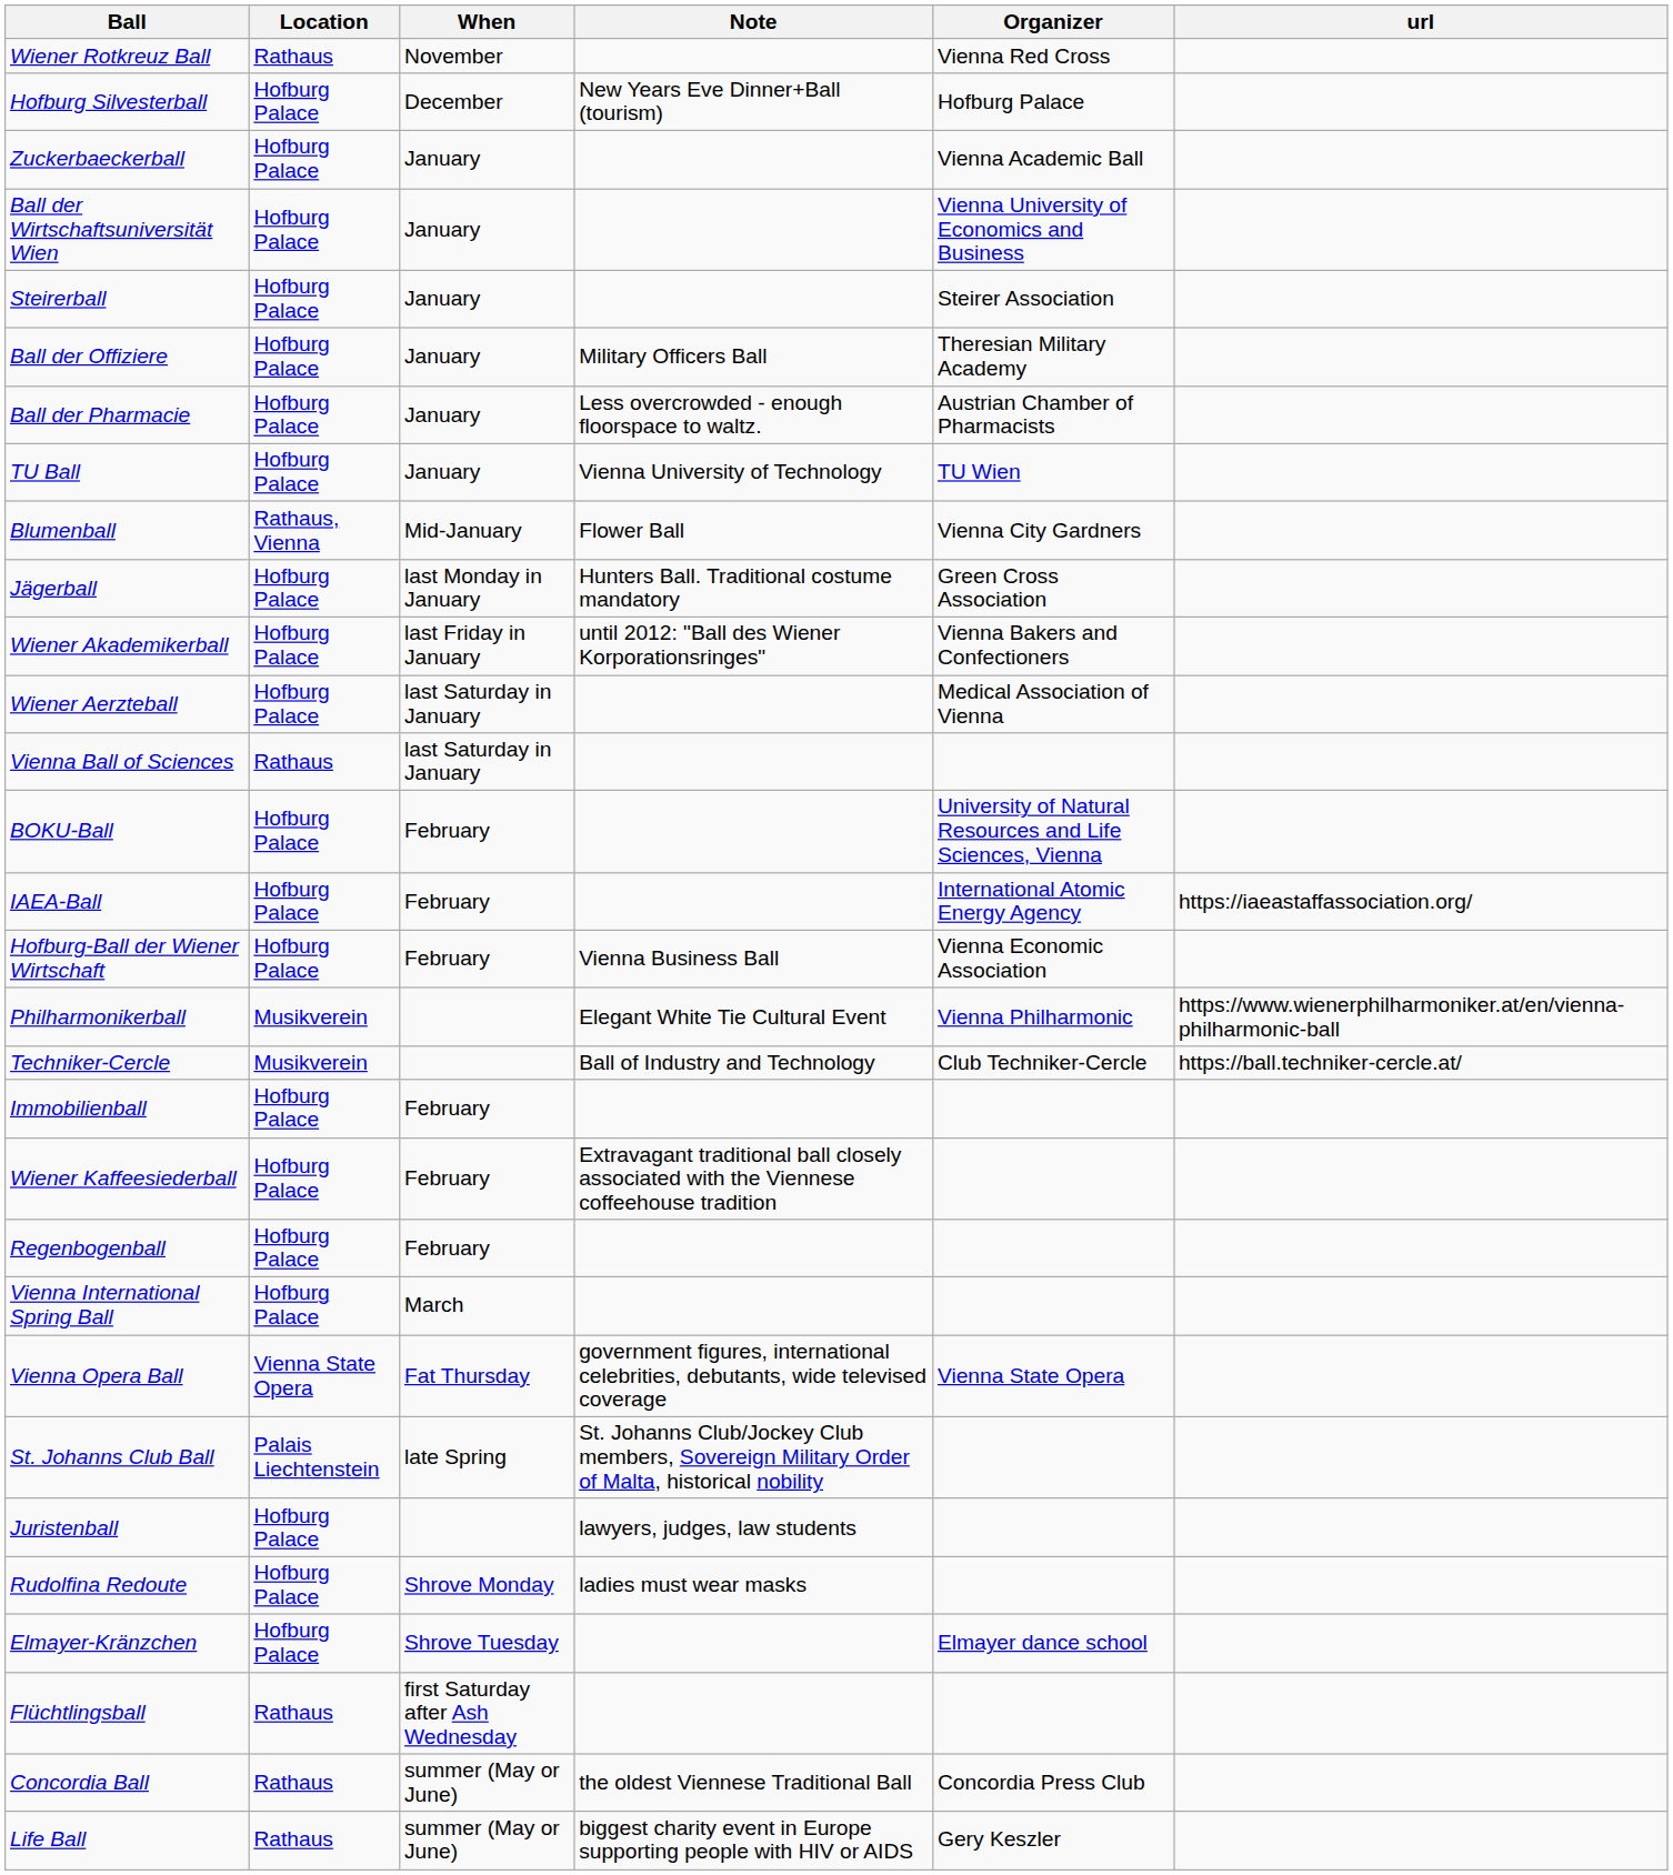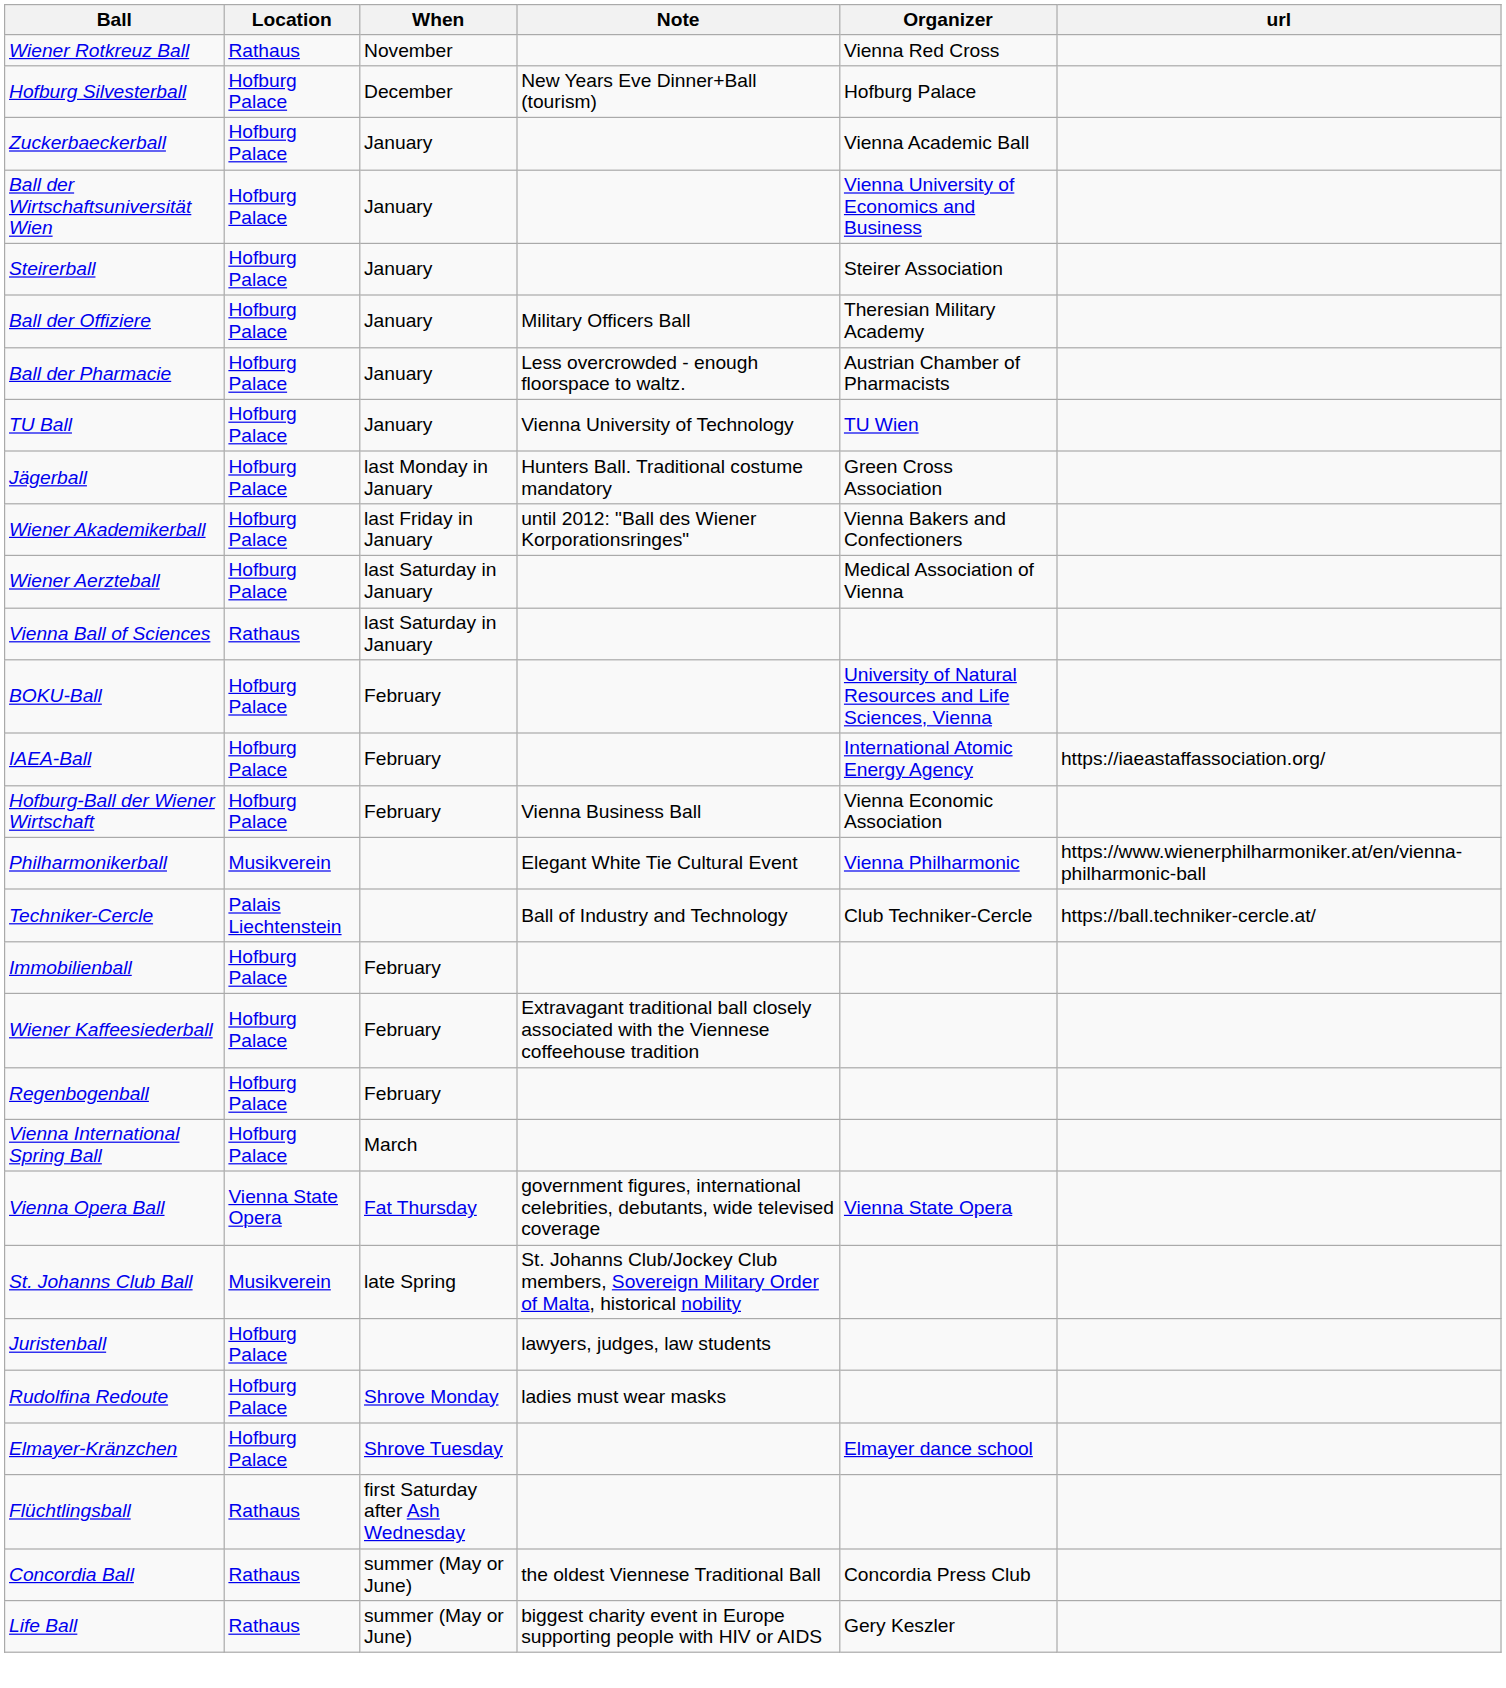 <table class="wikitable sortable">
 <tr>
 <th>Ball</th>
 <th>Location</th>
 <th>When</th>
 <th>Note</th>
 <th>Organizer</th>
 <th>url</th>
 </tr>
 <tr>
 <td><em><a href='#'>Wiener Rotkreuz Ball</a></em></td>
 <td><a href='#'>Rathaus</a></td>
 <td>November</td>
 <td></td>
 <td>Vienna Red Cross</td>
 <td></td>
 </tr>
 <tr>
 <td><em><a href='#'>Hofburg Silvesterball</a></em></td>
 <td><a href='#'>Hofburg Palace</a></td>
 <td>December</td>
 <td>New Years Eve Dinner+Ball (tourism)</td>
 <td>Hofburg Palace</td>
 <td></td>
 </tr>
 <tr>
 <td><em><a href='#'>Zuckerbaeckerball</a></em></td>
 <td><a href='#'>Hofburg Palace</a></td>
 <td>January</td>
 <td></td>
 <td>Vienna Academic Ball</td>
 <td></td>
 </tr>
 <tr>
 <td><em><a href='#'>Ball der Wirtschaftsuniversität Wien</a></em></td>
 <td><a href='#'>Hofburg Palace</a></td>
 <td>January</td>
 <td></td>
 <td><a href='#'>Vienna University of Economics and Business</a></td>
 <td></td>
 </tr>
 <tr>
 <td><em><a href='#'>Steirerball</a></em></td>
 <td><a href='#'>Hofburg Palace</a></td>
 <td>January</td>
 <td></td>
 <td>Steirer Association</td>
 <td></td>
 </tr>
 <tr>
 <td><em><a href='#'>Ball der Offiziere</a></em></td>
 <td><a href='#'>Hofburg Palace</a></td>
 <td>January</td>
 <td>Military Officers Ball</td>
 <td>Theresian Military Academy</td>
 <td></td>
 </tr>
 <tr>
 <td><em><a href='#'>Ball der Pharmacie</a></em></td>
 <td><a href='#'>Hofburg Palace</a></td>
 <td>January</td>
 <td>Less overcrowded - enough floorspace to waltz.</td>
 <td>Austrian Chamber of Pharmacists</td>
 <td></td>
 </tr>
 <tr>
 <td><em><a href='#'>TU Ball</a></em></td>
 <td><a href='#'>Hofburg Palace</a></td>
 <td>January</td>
 <td>Vienna University of Technology</td>
 <td><a href='#'>TU Wien</a></td>
 <td></td>
 </tr>
 <tr>
-<td><em><a href='#'>Blumenball</a></em></td>
-<td><a href='#'>Rathaus, Vienna</a></td>
-<td>Mid-January</td>
-<td>Flower Ball</td>
-<td>Vienna City Gardners</td>
-<td></td>
-</tr>
-<tr>
 <td><em><a href='#'>Jägerball</a></em></td>
 <td><a href='#'>Hofburg Palace</a></td>
 <td>last Monday in January</td>
 <td>Hunters Ball. Traditional costume mandatory</td>
 <td>Green Cross Association</td>
 <td></td>
 </tr>
 <tr>
 <td><em><a href='#'>Wiener Akademikerball</a></em></td>
 <td><a href='#'>Hofburg Palace</a></td>
 <td>last Friday in January</td>
 <td>until 2012: "Ball des Wiener Korporationsringes"</td>
 <td>Vienna Bakers and Confectioners</td>
 <td></td>
 </tr>
 <tr>
 <td><em><a href='#'>Wiener Aerzteball</a></em></td>
 <td><a href='#'>Hofburg Palace</a></td>
 <td>last Saturday in January</td>
 <td></td>
 <td>Medical Association of Vienna</td>
 <td></td>
 </tr>
 <tr>
 <td><em><a href='#'>Vienna Ball of Sciences</a></em></td>
 <td><a href='#'>Rathaus</a></td>
 <td>last Saturday in January</td>
 <td></td>
 <td></td>
 <td></td>
 </tr>
 <tr>
 <td><em><a href='#'>BOKU-Ball</a></em></td>
 <td><a href='#'>Hofburg Palace</a></td>
 <td>February</td>
 <td></td>
 <td><a href='#'>University of Natural Resources and Life Sciences, Vienna</a></td>
 <td></td>
 </tr>
 <tr>
 <td><em><a href='#'>IAEA-Ball</a></em></td>
 <td><a href='#'>Hofburg Palace</a></td>
 <td>February</td>
 <td></td>
 <td><a href='#'>International Atomic Energy Agency</a></td>
 <td>https://iaeastaffassociation.org/</td>
 </tr>
 <tr>
 <td><em><a href='#'>Hofburg-Ball der Wiener Wirtschaft</a></em></td>
 <td><a href='#'>Hofburg Palace</a></td>
 <td>February</td>
 <td>Vienna Business Ball</td>
 <td>Vienna Economic Association</td>
 <td></td>
 </tr>
 <tr>
 <td><em><a href='#'>Philharmonikerball</a></em></td>
 <td><a href='#'>Musikverein</a></td>
 <td></td>
 <td>Elegant White Tie Cultural Event</td>
 <td><a href='#'>Vienna Philharmonic</a></td>
 <td>https://www.wienerphilharmoniker.at/en/vienna-philharmonic-ball</td>
 </tr>
 <tr>
 <td><em><a href='#'>Techniker-Cercle</a></em></td>
-<td><a href='#'>Musikverein</a></td>
+<td><a href='#'>Palais Liechtenstein</a></td>
 <td></td>
 <td>Ball of Industry and Technology</td>
 <td>Club Techniker-Cercle</td>
 <td>https://ball.techniker-cercle.at/</td>
 </tr>
 <tr>
 <td><em><a href='#'>Immobilienball</a></em></td>
 <td><a href='#'>Hofburg Palace</a></td>
 <td>February</td>
 <td></td>
 <td></td>
 <td></td>
 </tr>
 <tr>
 <td><em><a href='#'>Wiener Kaffeesiederball</a></em></td>
 <td><a href='#'>Hofburg Palace</a></td>
 <td>February</td>
 <td>Extravagant traditional ball closely associated with the Viennese coffeehouse tradition</td>
 <td></td>
 <td></td>
 </tr>
 <tr>
 <td><em><a href='#'>Regenbogenball</a></em></td>
 <td><a href='#'>Hofburg Palace</a></td>
 <td>February</td>
 <td></td>
 <td></td>
 <td></td>
 </tr>
 <tr>
 <td><em><a href='#'>Vienna International Spring Ball</a></em></td>
 <td><a href='#'>Hofburg Palace</a></td>
 <td>March</td>
 <td></td>
 <td></td>
 <td></td>
 </tr>
 <tr>
 <td><em><a href='#'>Vienna Opera Ball</a></em></td>
 <td><a href='#'>Vienna State Opera</a></td>
 <td><a href='#'>Fat Thursday</a></td>
 <td>government figures, international celebrities, debutants, wide televised coverage</td>
 <td><a href='#'>Vienna State Opera</a></td>
 <td></td>
 </tr>
 <tr>
 <td><em><a href='#'>St. Johanns Club Ball</a></em></td>
-<td><a href='#'>Palais Liechtenstein</a></td>
+<td><a href='#'>Musikverein</a></td>
 <td>late Spring</td>
 <td>St. Johanns Club/Jockey Club members, <a href='#'>Sovereign Military Order of Malta</a>, historical <a href='#'>nobility</a></td>
 <td></td>
 <td></td>
 </tr>
 <tr>
 <td><em><a href='#'>Juristenball</a></em></td>
 <td><a href='#'>Hofburg Palace</a></td>
 <td></td>
 <td>lawyers, judges, law students</td>
 <td></td>
 <td></td>
 </tr>
 <tr>
 <td><em><a href='#'>Rudolfina Redoute</a></em></td>
 <td><a href='#'>Hofburg Palace</a></td>
 <td><a href='#'>Shrove Monday</a></td>
 <td>ladies must wear masks</td>
 <td></td>
 <td></td>
 </tr>
 <tr>
 <td><em><a href='#'>Elmayer-Kränzchen</a></em></td>
 <td><a href='#'>Hofburg Palace</a></td>
 <td><a href='#'>Shrove Tuesday</a></td>
 <td></td>
 <td><a href='#'>Elmayer dance school</a></td>
 <td></td>
 </tr>
 <tr>
 <td><em><a href='#'>Flüchtlingsball</a></em></td>
 <td><a href='#'>Rathaus</a></td>
 <td>first Saturday after  <a href='#'>Ash Wednesday</a></td>
 <td></td>
 <td></td>
 <td></td>
 </tr>
 <tr>
 <td><em><a href='#'>Concordia Ball</a></em></td>
 <td><a href='#'>Rathaus</a></td>
 <td>summer (May or June)</td>
 <td>the oldest Viennese Traditional Ball</td>
 <td>Concordia Press Club</td>
 <td></td>
 </tr>
 <tr>
 <td><em><a href='#'>Life Ball</a></em></td>
 <td><a href='#'>Rathaus</a></td>
 <td>summer (May or June)</td>
 <td>biggest charity event in Europe supporting people with HIV or AIDS</td>
 <td>Gery Keszler</td>
 <td></td>
 </tr>
 </table>
